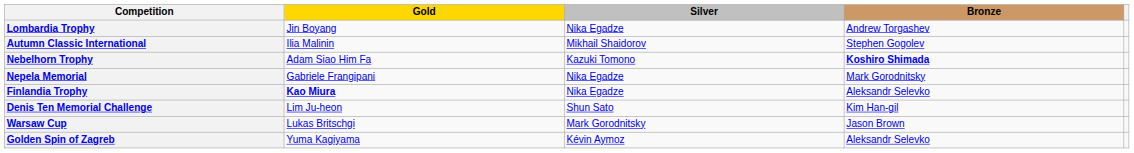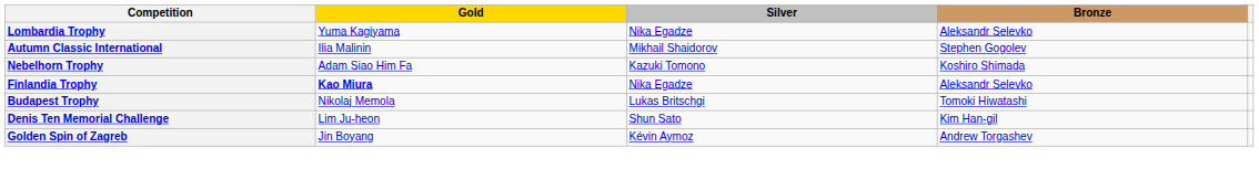 <table class="wikitable unsortable" style="text-align:left; width:90%">
 <tr>
 <th scope="col" style="text-align:center; width:25%">Competition</th>
 <td scope="col" style="text-align:center; width:25%; background:gold"><strong>Gold</strong></td>
 <td scope="col" style="text-align:center; width:25%; background:silver"><strong>Silver</strong></td>
 <td scope="col" style="text-align:center; width:25%; background:#c96"><strong>Bronze</strong></td>
 <th scope="col" style="text-align:center"></th>
 </tr>
 <tr>
 <th scope="row" style="text-align:left"> <a href='#'>Lombardia Trophy</a></th>
-<td> <a href='#'>Jin Boyang</a></td>
+<td> <a href='#'>Yuma Kagiyama</a></td>
 <td> <a href='#'>Nika Egadze</a></td>
-<td> <a href='#'>Andrew Torgashev</a></td>
+<td> <a href='#'>Aleksandr Selevko</a></td>
 <td></td>
 </tr>
 <tr>
 <th scope="row" style="text-align:left"> <a href='#'>Autumn Classic International</a></th>
 <td> <a href='#'>Ilia Malinin</a></td>
 <td> <a href='#'>Mikhail Shaidorov</a></td>
 <td> <a href='#'>Stephen Gogolev</a></td>
 <td></td>
 </tr>
 <tr>
 <th scope="row" style="text-align:left"> <a href='#'>Nebelhorn Trophy</a></th>
 <td> <a href='#'>Adam Siao Him Fa</a></td>
 <td> <a href='#'>Kazuki Tomono</a></td>
-<td><strong> <a href='#'>Koshiro Shimada</a></strong></td>
-<td></td>
-</tr>
-<tr>
-<th scope="row" style="text-align:left"> <a href='#'>Nepela Memorial</a></th>
-<td> <a href='#'>Gabriele Frangipani</a></td>
-<td> <a href='#'>Nika Egadze</a></td>
-<td> <a href='#'>Mark Gorodnitsky</a></td>
+<td> <a href='#'>Koshiro Shimada</a></td>
 <td></td>
 </tr>
 <tr>
 <th scope="row" style="text-align:left"> <a href='#'>Finlandia Trophy</a></th>
 <td><strong> <a href='#'>Kao Miura</a></strong></td>
 <td> <a href='#'>Nika Egadze</a></td>
 <td> <a href='#'>Aleksandr Selevko</a></td>
 <td></td>
 </tr>
 <tr>
+<th scope="row" style="text-align:left"> <a href='#'>Budapest Trophy</a></th>
+<td> <a href='#'>Nikolaj Memola</a></td>
+<td> <a href='#'>Lukas Britschgi</a></td>
+<td> <a href='#'>Tomoki Hiwatashi</a></td>
+<td></td>
+</tr>
+<tr>
 <th scope="row" style="text-align:left"> <a href='#'>Denis Ten Memorial Challenge</a></th>
 <td> <a href='#'>Lim Ju-heon</a></td>
 <td> <a href='#'>Shun Sato</a></td>
 <td> <a href='#'>Kim Han-gil</a></td>
 <td></td>
 </tr>
 <tr>
-<th scope="row" style="text-align:left"> <a href='#'>Warsaw Cup</a></th>
-<td> <a href='#'>Lukas Britschgi</a></td>
-<td> <a href='#'>Mark Gorodnitsky</a></td>
-<td> <a href='#'>Jason Brown</a></td>
-<td></td>
-</tr>
-<tr>
 <th scope="row" style="text-align:left"> <a href='#'>Golden Spin of Zagreb</a></th>
-<td> <a href='#'>Yuma Kagiyama</a></td>
+<td> <a href='#'>Jin Boyang</a></td>
 <td> <a href='#'>Kévin Aymoz</a></td>
-<td> <a href='#'>Aleksandr Selevko</a></td>
+<td> <a href='#'>Andrew Torgashev</a></td>
 <td></td>
 </tr>
 </table>
